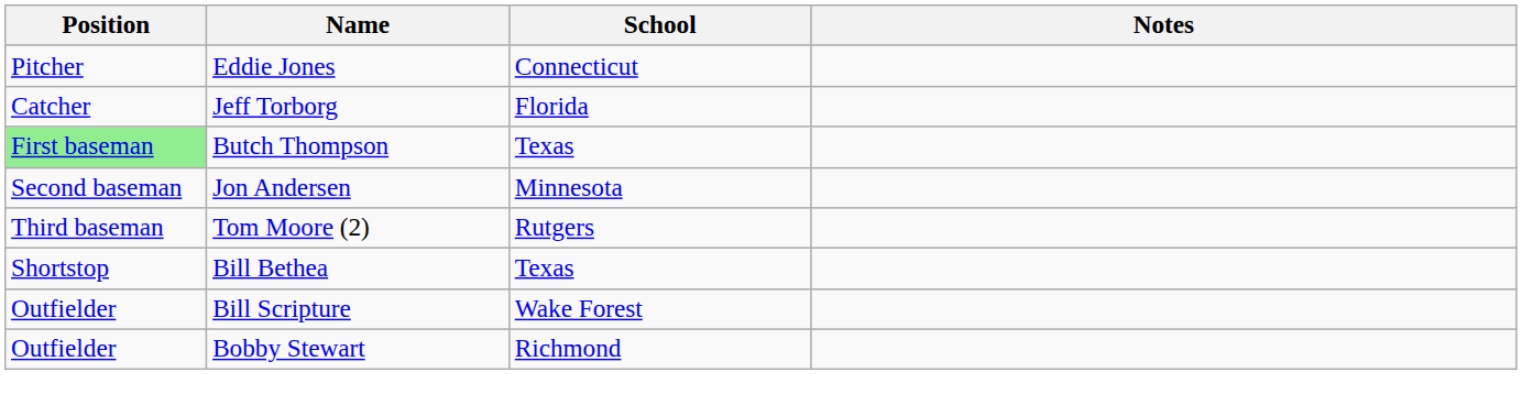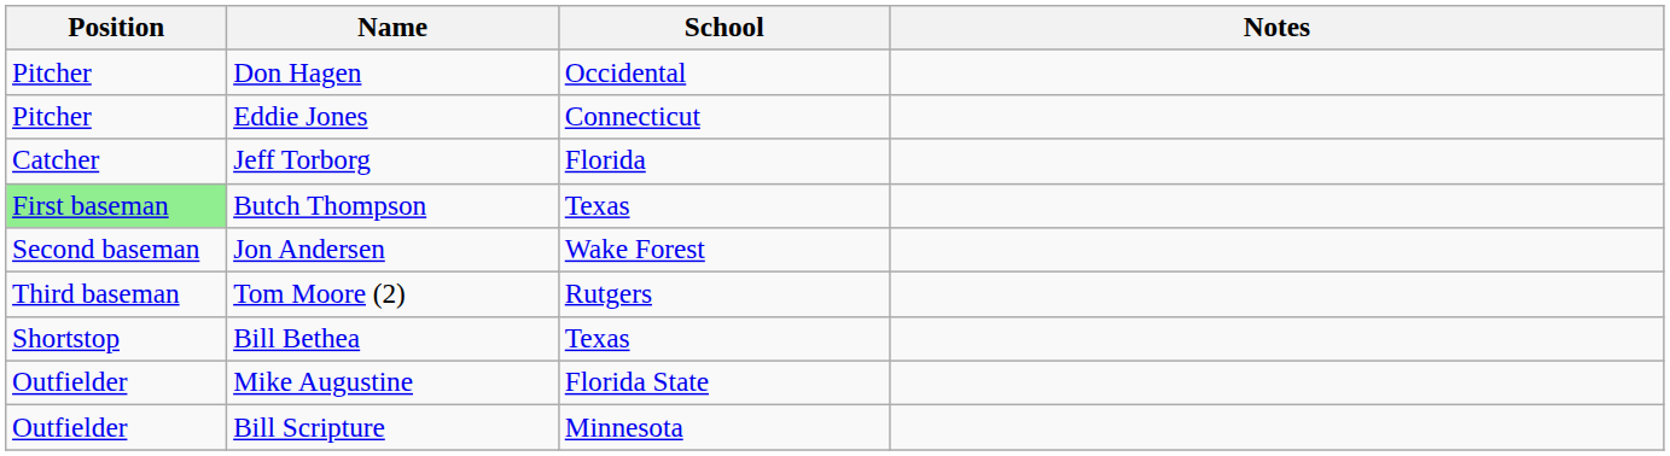 <table class="wikitable sortable" style="width:75%;">
 <tr>
 <th width=10%>Position</th>
 <th width=15%>Name</th>
 <th width=15%>School</th>
 <th width=35% class="unsortable">Notes</th>
+</tr>
+<tr>
+<td><a href='#'>Pitcher</a></td>
+<td><a href='#'>Don Hagen</a></td>
+<td><a href='#'>Occidental</a></td>
+<td></td>
 </tr>
 <tr>
 <td><a href='#'>Pitcher</a></td>
 <td><a href='#'>Eddie Jones</a></td>
 <td><a href='#'>Connecticut</a></td>
 <td></td>
 </tr>
 <tr>
 <td><a href='#'>Catcher</a></td>
 <td><a href='#'>Jeff Torborg</a></td>
 <td><a href='#'>Florida</a></td>
 <td></td>
 </tr>
 <tr>
 <td style="background: lightgreen;"><a href='#'>First baseman</a></td>
 <td><a href='#'>Butch Thompson</a></td>
 <td><a href='#'>Texas</a></td>
 <td></td>
 </tr>
 <tr>
 <td><a href='#'>Second baseman</a></td>
 <td><a href='#'>Jon Andersen</a></td>
-<td><a href='#'>Minnesota</a></td>
+<td><a href='#'>Wake Forest</a></td>
 <td></td>
 </tr>
 <tr>
 <td><a href='#'>Third baseman</a></td>
 <td><a href='#'>Tom Moore</a> (2)</td>
 <td><a href='#'>Rutgers</a></td>
 <td></td>
 </tr>
 <tr>
 <td><a href='#'>Shortstop</a></td>
 <td><a href='#'>Bill Bethea</a></td>
 <td><a href='#'>Texas</a></td>
 <td></td>
 </tr>
 <tr>
 <td><a href='#'>Outfielder</a></td>
-<td><a href='#'>Bill Scripture</a></td>
-<td><a href='#'>Wake Forest</a></td>
+<td><a href='#'>Mike Augustine</a></td>
+<td><a href='#'>Florida State</a></td>
 <td></td>
 </tr>
 <tr>
 <td><a href='#'>Outfielder</a></td>
-<td><a href='#'>Bobby Stewart</a></td>
-<td><a href='#'>Richmond</a></td>
+<td><a href='#'>Bill Scripture</a></td>
+<td><a href='#'>Minnesota</a></td>
 <td></td>
 </tr>
 </table>
